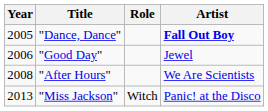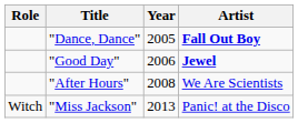 <table class="wikitable">
 <tr>
+<th>Role</th>
+<th>Title</th>
 <th>Year</th>
-<th>Title</th>
-<th>Role</th>
 <th>Artist</th>
 </tr>
 <tr>
+<td></td>
+<td>"<a href='#'>Dance, Dance</a>"</td>
 <td>2005</td>
-<td>"<a href='#'>Dance, Dance</a>"</td>
-<td></td>
 <td><strong><a href='#'>Fall Out Boy</a></strong></td>
 </tr>
 <tr>
+<td></td>
+<td>"<a href='#'>Good Day</a>"</td>
 <td>2006</td>
-<td>"<a href='#'>Good Day</a>"</td>
-<td></td>
-<td><a href='#'>Jewel</a></td>
+<td><strong><a href='#'>Jewel</a></strong></td>
 </tr>
 <tr>
+<td></td>
+<td>"<a href='#'>After Hours</a>"</td>
 <td>2008</td>
-<td>"<a href='#'>After Hours</a>"</td>
-<td></td>
 <td><a href='#'>We Are Scientists</a></td>
 </tr>
 <tr>
+<td>Witch</td>
+<td>"<a href='#'>Miss Jackson</a>"</td>
 <td>2013</td>
-<td>"<a href='#'>Miss Jackson</a>"</td>
-<td>Witch</td>
 <td><a href='#'>Panic! at the Disco</a></td>
 </tr>
 </table>
